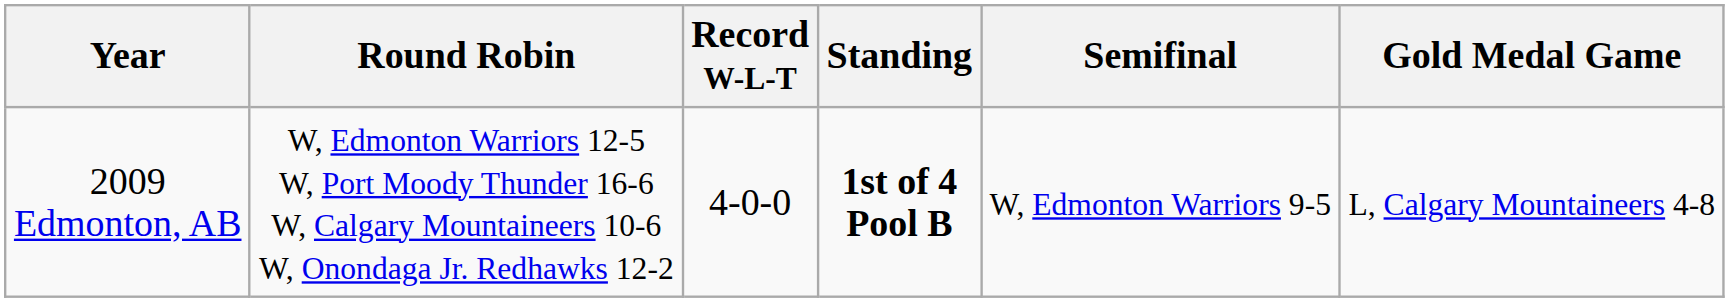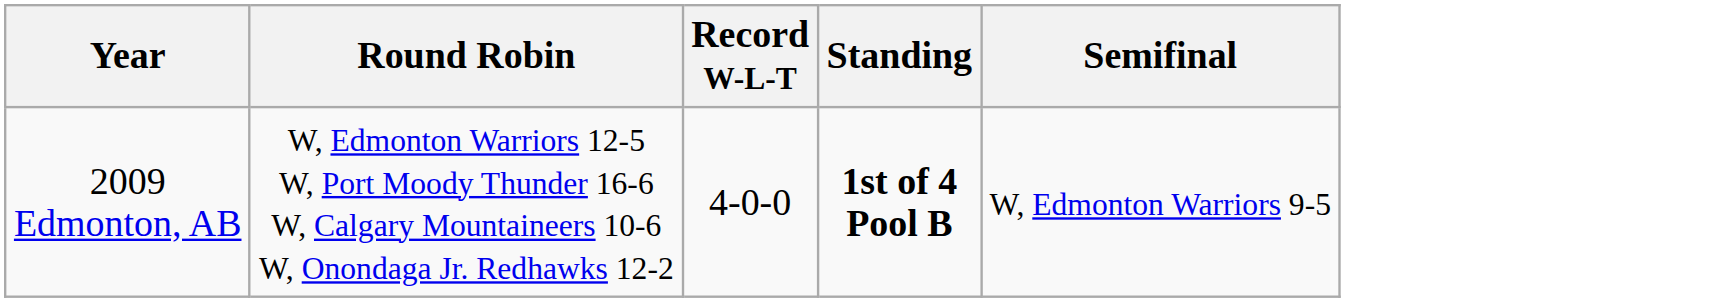 <table class="wikitable" style="text-align:center;">
 <tr>
 <th>Year</th>
 <th>Round Robin</th>
 <th>Record<br><small>W-L-T</small></th>
 <th>Standing</th>
 <th>Semifinal</th>
-<th>Gold Medal Game</th>
 </tr>
 <tr>
 <td>2009<br><a href='#'>Edmonton, AB</a></td>
 <td><small>W, <a href='#'>Edmonton Warriors</a> 12-5<br>W, <a href='#'>Port Moody Thunder</a> 16-6<br>W, <a href='#'>Calgary Mountaineers</a> 10-6<br>W, <a href='#'>Onondaga Jr. Redhawks</a> 12-2</small></td>
 <td>4-0-0</td>
 <td><strong>1st of 4<br>Pool B</strong></td>
 <td><small>W, <a href='#'>Edmonton Warriors</a> 9-5</small></td>
-<td><small>L, <a href='#'>Calgary Mountaineers</a> 4-8</small></td>
 </tr>
 </table>
